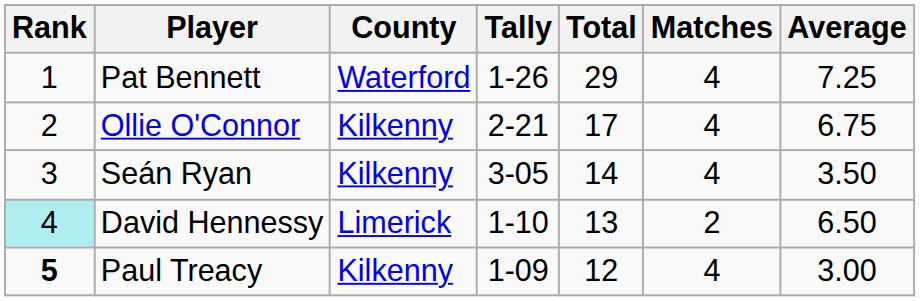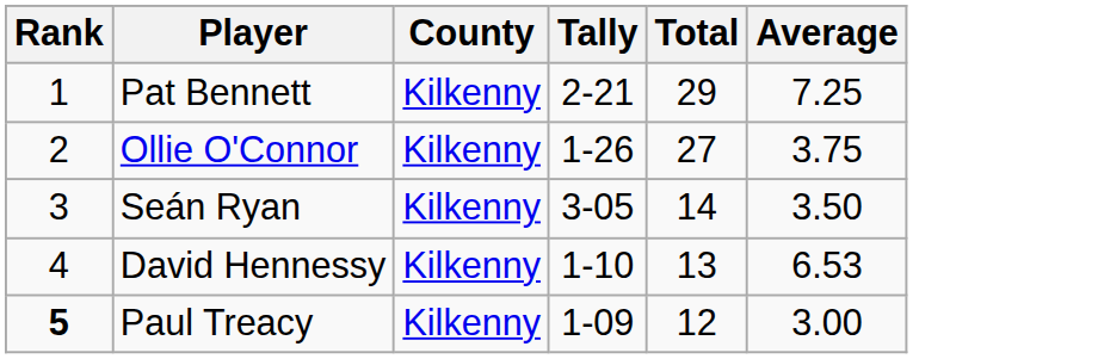 <table class="wikitable">
 <tr>
 <th>Rank</th>
 <th>Player</th>
 <th>County</th>
 <th>Tally</th>
 <th>Total</th>
-<th>Matches</th>
 <th>Average</th>
 </tr>
 <tr>
 <td rowspan=1 align=center>1</td>
 <td>Pat Bennett</td>
-<td><a href='#'>Waterford</a></td>
-<td align=center>1-26</td>
+<td><a href='#'>Kilkenny</a></td>
+<td align=center>2-21</td>
 <td align=center>29</td>
-<td align=center>4</td>
 <td align=center>7.25</td>
 </tr>
 <tr>
 <td rowspan=1 align=center>2</td>
 <td><a href='#'>Ollie O'Connor</a></td>
 <td><a href='#'>Kilkenny</a></td>
-<td align=center>2-21</td>
-<td align=center>17</td>
-<td align=center>4</td>
-<td align=center>6.75</td>
+<td align=center>1-26</td>
+<td align=center>27</td>
+<td align=center>3.75</td>
 </tr>
 <tr>
 <td rowspan=1 align=center>3</td>
 <td>Seán Ryan</td>
 <td><a href='#'>Kilkenny</a></td>
 <td align=center>3-05</td>
 <td align=center>14</td>
-<td align=center>4</td>
 <td align=center>3.50</td>
 </tr>
 <tr>
-<td rowspan=1 align=center style="background: paleturquoise;">4</td>
+<td rowspan=1 align=center>4</td>
 <td>David Hennessy</td>
-<td><a href='#'>Limerick</a></td>
+<td><a href='#'>Kilkenny</a></td>
 <td align=center>1-10</td>
 <td align=center>13</td>
-<td align=center>2</td>
-<td align=center>6.50</td>
+<td align=center>6.53</td>
 </tr>
 <tr>
 <td rowspan=1 align=center><strong>5</strong></td>
 <td>Paul Treacy</td>
 <td><a href='#'>Kilkenny</a></td>
 <td align=center>1-09</td>
 <td align=center>12</td>
-<td align=center>4</td>
 <td align=center>3.00</td>
 </tr>
 </table>
